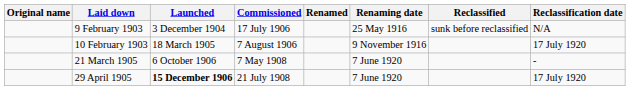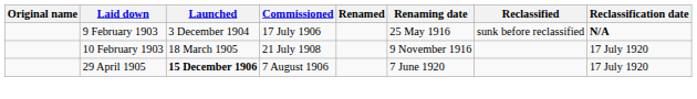 <table class="wikitable plainrowheaders">
 <tr>
 <th scope="col">Original name</th>
 <th scope="col"><a href='#'>Laid down</a></th>
 <th scope="col"><a href='#'>Launched</a></th>
 <th scope="col"><a href='#'>Commissioned</a></th>
 <th scope="col">Renamed</th>
 <th scope="col">Renaming date</th>
 <th scope="col">Reclassified</th>
 <th scope="col">Reclassification date</th>
 </tr>
 <tr>
 <td scope="row"></td>
 <td>9 February 1903</td>
 <td>3 December 1904</td>
 <td>17 July 1906</td>
 <td></td>
 <td>25 May 1916</td>
 <td>sunk before reclassified</td>
-<td>N/A</td>
+<td><strong>N/A</strong></td>
 </tr>
 <tr>
 <td scope="row"></td>
 <td>10 February 1903</td>
 <td>18 March 1905</td>
-<td>7 August 1906</td>
+<td>21 July 1908</td>
 <td></td>
 <td>9 November 1916</td>
 <td></td>
 <td>17 July 1920</td>
 </tr>
 <tr>
 <td scope="row"></td>
-<td>21 March 1905</td>
-<td>6 October 1906</td>
-<td>7 May 1908</td>
-<td></td>
-<td>7 June 1920</td>
-<td></td>
-<td 17 July 1920>-</td>
-</tr>
-<tr>
-<td scope="row"></td>
 <td>29 April 1905</td>
 <td><strong>15 December 1906</strong></td>
-<td>21 July 1908</td>
+<td>7 August 1906</td>
 <td></td>
 <td>7 June 1920</td>
 <td></td>
 <td>17 July 1920</td>
 </tr>
 </table>
